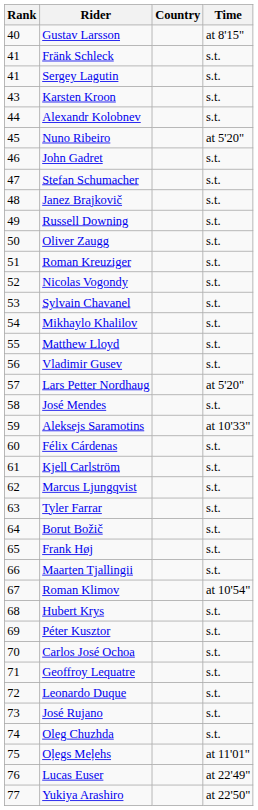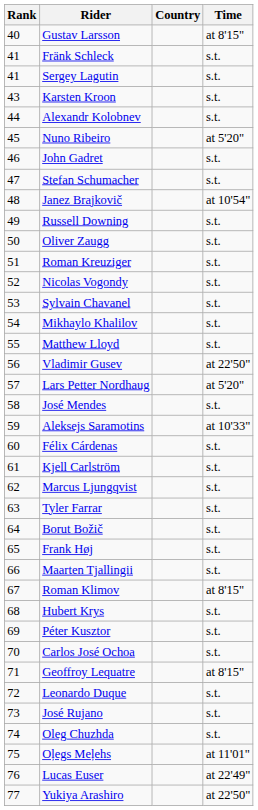 <table class="wikitable" style="font-size:95%; text-align:left;">
 <tr>
 <th>Rank</th>
 <th>Rider</th>
 <th>Country</th>
 <th>Time</th>
 </tr>
 <tr>
 <td>40</td>
 <td><a href='#'>Gustav Larsson</a></td>
 <td></td>
 <td>at 8'15"</td>
 </tr>
 <tr>
 <td>41</td>
 <td><a href='#'>Fränk Schleck</a></td>
 <td></td>
 <td>s.t.</td>
 </tr>
 <tr>
 <td>41</td>
 <td><a href='#'>Sergey Lagutin</a></td>
 <td></td>
 <td>s.t.</td>
 </tr>
 <tr>
 <td>43</td>
 <td><a href='#'>Karsten Kroon</a></td>
 <td></td>
 <td>s.t.</td>
 </tr>
 <tr>
 <td>44</td>
 <td><a href='#'>Alexandr Kolobnev</a></td>
 <td></td>
 <td>s.t.</td>
 </tr>
 <tr>
 <td>45</td>
 <td><a href='#'>Nuno Ribeiro</a></td>
 <td></td>
 <td>at 5'20"</td>
 </tr>
 <tr>
 <td>46</td>
 <td><a href='#'>John Gadret</a></td>
 <td></td>
 <td>s.t.</td>
 </tr>
 <tr>
 <td>47</td>
 <td><a href='#'>Stefan Schumacher</a></td>
 <td></td>
 <td>s.t.</td>
 </tr>
 <tr>
 <td>48</td>
 <td><a href='#'>Janez Brajkovič</a></td>
 <td></td>
-<td>s.t.</td>
+<td>at 10'54"</td>
 </tr>
 <tr>
 <td>49</td>
 <td><a href='#'>Russell Downing</a></td>
 <td></td>
 <td>s.t.</td>
 </tr>
 <tr>
 <td>50</td>
 <td><a href='#'>Oliver Zaugg</a></td>
 <td></td>
 <td>s.t.</td>
 </tr>
 <tr>
 <td>51</td>
 <td><a href='#'>Roman Kreuziger</a></td>
 <td></td>
 <td>s.t.</td>
 </tr>
 <tr>
 <td>52</td>
 <td><a href='#'>Nicolas Vogondy</a></td>
 <td></td>
 <td>s.t.</td>
 </tr>
 <tr>
 <td>53</td>
 <td><a href='#'>Sylvain Chavanel</a></td>
 <td></td>
 <td>s.t.</td>
 </tr>
 <tr>
 <td>54</td>
 <td><a href='#'>Mikhaylo Khalilov</a></td>
 <td></td>
 <td>s.t.</td>
 </tr>
 <tr>
 <td>55</td>
 <td><a href='#'>Matthew Lloyd</a></td>
 <td></td>
 <td>s.t.</td>
 </tr>
 <tr>
 <td>56</td>
 <td><a href='#'>Vladimir Gusev</a></td>
 <td></td>
-<td>s.t.</td>
+<td>at 22'50"</td>
 </tr>
 <tr>
 <td>57</td>
 <td><a href='#'>Lars Petter Nordhaug</a></td>
 <td></td>
 <td>at 5'20"</td>
 </tr>
 <tr>
 <td>58</td>
 <td><a href='#'>José Mendes</a></td>
 <td></td>
 <td>s.t.</td>
 </tr>
 <tr>
 <td>59</td>
 <td><a href='#'>Aleksejs Saramotins</a></td>
 <td></td>
 <td>at 10'33"</td>
 </tr>
 <tr>
 <td>60</td>
 <td><a href='#'>Félix Cárdenas</a></td>
 <td></td>
 <td>s.t.</td>
 </tr>
 <tr>
 <td>61</td>
 <td><a href='#'>Kjell Carlström</a></td>
 <td></td>
 <td>s.t.</td>
 </tr>
 <tr>
 <td>62</td>
 <td><a href='#'>Marcus Ljungqvist</a></td>
 <td></td>
 <td>s.t.</td>
 </tr>
 <tr>
 <td>63</td>
 <td><a href='#'>Tyler Farrar</a></td>
 <td></td>
 <td>s.t.</td>
 </tr>
 <tr>
 <td>64</td>
 <td><a href='#'>Borut Božič</a></td>
 <td></td>
 <td>s.t.</td>
 </tr>
 <tr>
 <td>65</td>
 <td><a href='#'>Frank Høj</a></td>
 <td></td>
 <td>s.t.</td>
 </tr>
 <tr>
 <td>66</td>
 <td><a href='#'>Maarten Tjallingii</a></td>
 <td></td>
 <td>s.t.</td>
 </tr>
 <tr>
 <td>67</td>
 <td><a href='#'>Roman Klimov</a></td>
 <td></td>
-<td>at 10'54"</td>
+<td>at 8'15"</td>
 </tr>
 <tr>
 <td>68</td>
 <td><a href='#'>Hubert Krys</a></td>
 <td></td>
 <td>s.t.</td>
 </tr>
 <tr>
 <td>69</td>
 <td><a href='#'>Péter Kusztor</a></td>
 <td></td>
 <td>s.t.</td>
 </tr>
 <tr>
 <td>70</td>
 <td><a href='#'>Carlos José Ochoa</a></td>
 <td></td>
 <td>s.t.</td>
 </tr>
 <tr>
 <td>71</td>
 <td><a href='#'>Geoffroy Lequatre</a></td>
 <td></td>
-<td>s.t.</td>
+<td>at 8'15"</td>
 </tr>
 <tr>
 <td>72</td>
 <td><a href='#'>Leonardo Duque</a></td>
 <td></td>
 <td>s.t.</td>
 </tr>
 <tr>
 <td>73</td>
 <td><a href='#'>José Rujano</a></td>
 <td></td>
 <td>s.t.</td>
 </tr>
 <tr>
 <td>74</td>
 <td><a href='#'>Oleg Chuzhda</a></td>
 <td></td>
 <td>s.t.</td>
 </tr>
 <tr>
 <td>75</td>
 <td><a href='#'>Oļegs Meļehs</a></td>
 <td></td>
 <td>at 11'01"</td>
 </tr>
 <tr>
 <td>76</td>
 <td><a href='#'>Lucas Euser</a></td>
 <td></td>
 <td>at 22'49"</td>
 </tr>
 <tr>
 <td>77</td>
 <td><a href='#'>Yukiya Arashiro</a></td>
 <td></td>
 <td>at 22'50"</td>
 </tr>
 </table>
